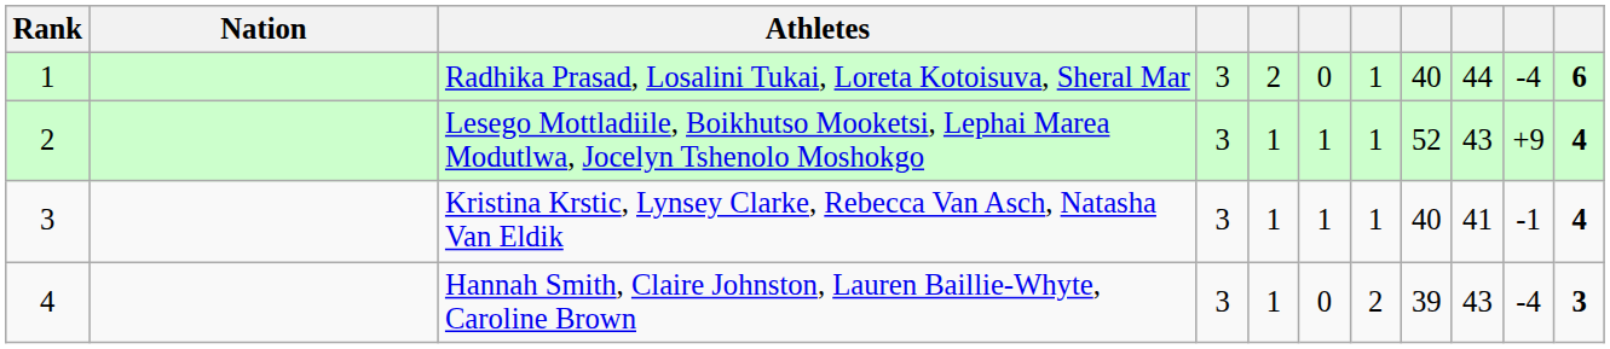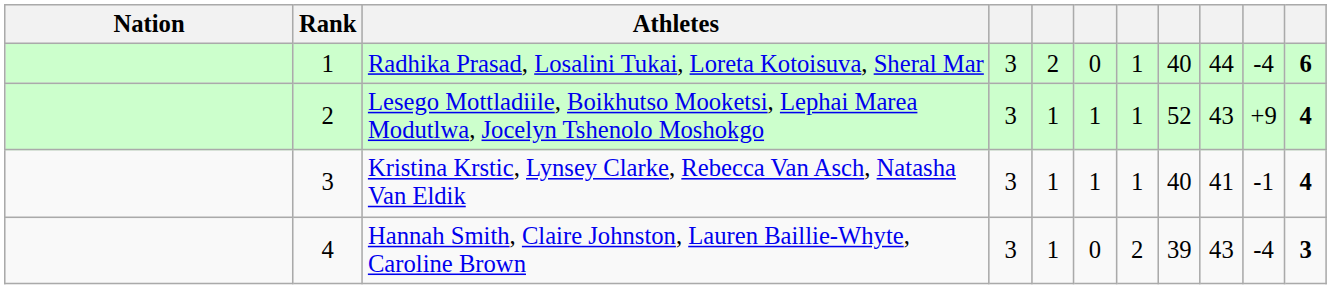 <table class=wikitable style="text-align:center">
 <tr>
+<th width=180>Nation</th>
 <th width=20>Rank</th>
-<th width=180>Nation</th>
 <th width=400>Athletes</th>
 <th width=20></th>
 <th width=20></th>
 <th width=20></th>
 <th width=20></th>
 <th width=20></th>
 <th width=20></th>
 <th width=20></th>
 <th width=20></th>
 </tr>
 <tr bgcolor="#ccffcc">
+<td align=left></td>
 <td>1</td>
-<td align=left></td>
 <td align=left><a href='#'>Radhika Prasad</a>, <a href='#'>Losalini Tukai</a>, <a href='#'>Loreta Kotoisuva</a>, <a href='#'>Sheral Mar</a></td>
 <td>3</td>
 <td>2</td>
 <td>0</td>
 <td>1</td>
 <td>40</td>
 <td>44</td>
 <td>-4</td>
 <td><strong>6</strong></td>
 </tr>
 <tr bgcolor="#ccffcc">
+<td align=left></td>
 <td>2</td>
-<td align=left></td>
 <td align=left><a href='#'>Lesego Mottladiile</a>, <a href='#'>Boikhutso Mooketsi</a>, <a href='#'>Lephai Marea Modutlwa</a>, <a href='#'>Jocelyn Tshenolo Moshokgo</a></td>
 <td>3</td>
 <td>1</td>
 <td>1</td>
 <td>1</td>
 <td>52</td>
 <td>43</td>
 <td>+9</td>
 <td><strong>4</strong></td>
 </tr>
 <tr>
+<td align=left></td>
 <td>3</td>
-<td align=left></td>
 <td align=left><a href='#'>Kristina Krstic</a>, <a href='#'>Lynsey Clarke</a>, <a href='#'>Rebecca Van Asch</a>, <a href='#'>Natasha Van Eldik</a></td>
 <td>3</td>
 <td>1</td>
 <td>1</td>
 <td>1</td>
 <td>40</td>
 <td>41</td>
 <td>-1</td>
 <td><strong>4</strong></td>
 </tr>
 <tr>
+<td align=left></td>
 <td>4</td>
-<td align=left></td>
 <td align=left><a href='#'>Hannah Smith</a>, <a href='#'>Claire Johnston</a>, <a href='#'>Lauren Baillie-Whyte</a>, <a href='#'>Caroline Brown</a></td>
 <td>3</td>
 <td>1</td>
 <td>0</td>
 <td>2</td>
 <td>39</td>
 <td>43</td>
 <td>-4</td>
 <td><strong>3</strong></td>
 </tr>
 </table>
